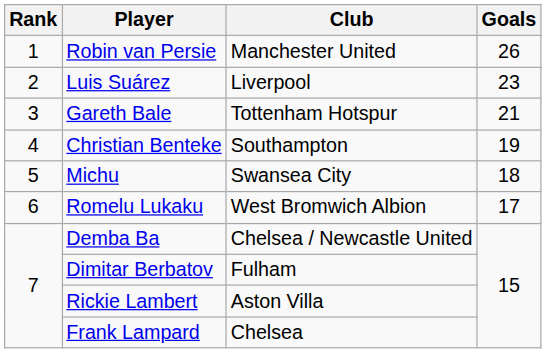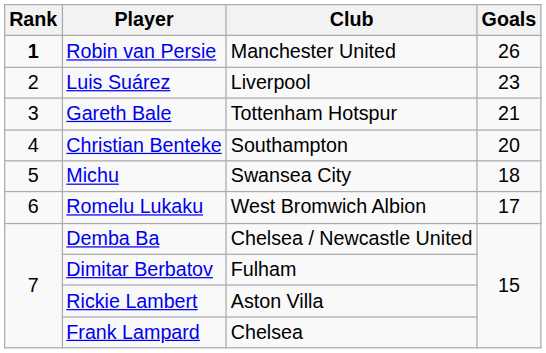 <table class="wikitable" style="text-align:center">
 <tr>
 <th>Rank</th>
 <th>Player</th>
 <th>Club</th>
 <th>Goals</th>
 </tr>
 <tr>
-<td>1</td>
+<td><strong>1</strong></td>
 <td align="left"> <a href='#'>Robin van Persie</a></td>
 <td align="left">Manchester United</td>
 <td>26</td>
 </tr>
 <tr>
 <td>2</td>
 <td align="left"> <a href='#'>Luis Suárez</a></td>
 <td align="left">Liverpool</td>
 <td>23</td>
 </tr>
 <tr>
 <td>3</td>
 <td align="left"> <a href='#'>Gareth Bale</a></td>
 <td align="left">Tottenham Hotspur</td>
 <td>21</td>
 </tr>
 <tr>
 <td>4</td>
 <td align="left"> <a href='#'>Christian Benteke</a></td>
 <td align="left">Southampton</td>
-<td>19</td>
+<td>20</td>
 </tr>
 <tr>
 <td>5</td>
 <td align="left"> <a href='#'>Michu</a></td>
 <td align="left">Swansea City</td>
 <td>18</td>
 </tr>
 <tr>
 <td>6</td>
 <td align="left"> <a href='#'>Romelu Lukaku</a></td>
 <td align="left">West Bromwich Albion</td>
 <td>17</td>
 </tr>
 <tr>
 <td rowspan="4">7</td>
 <td align="left"> <a href='#'>Demba Ba</a></td>
 <td align="left">Chelsea / Newcastle United</td>
 <td rowspan="4">15</td>
 </tr>
 <tr>
 <td align="left"> <a href='#'>Dimitar Berbatov</a></td>
 <td align="left">Fulham</td>
 </tr>
 <tr>
 <td align="left"> <a href='#'>Rickie Lambert</a></td>
 <td align="left">Aston Villa</td>
 </tr>
 <tr>
 <td align="left"> <a href='#'>Frank Lampard</a></td>
 <td align="left">Chelsea</td>
 </tr>
 </table>
